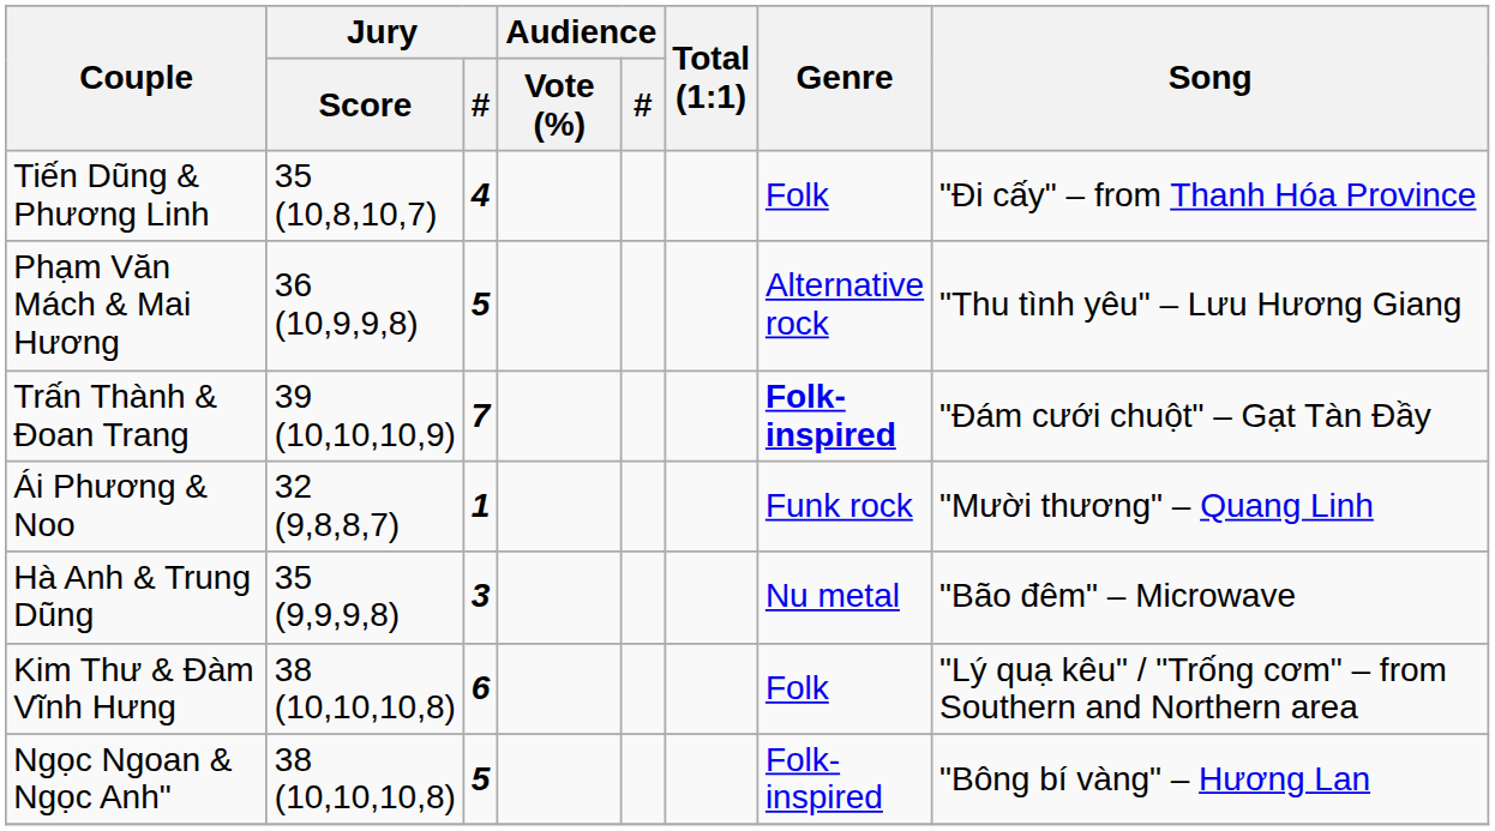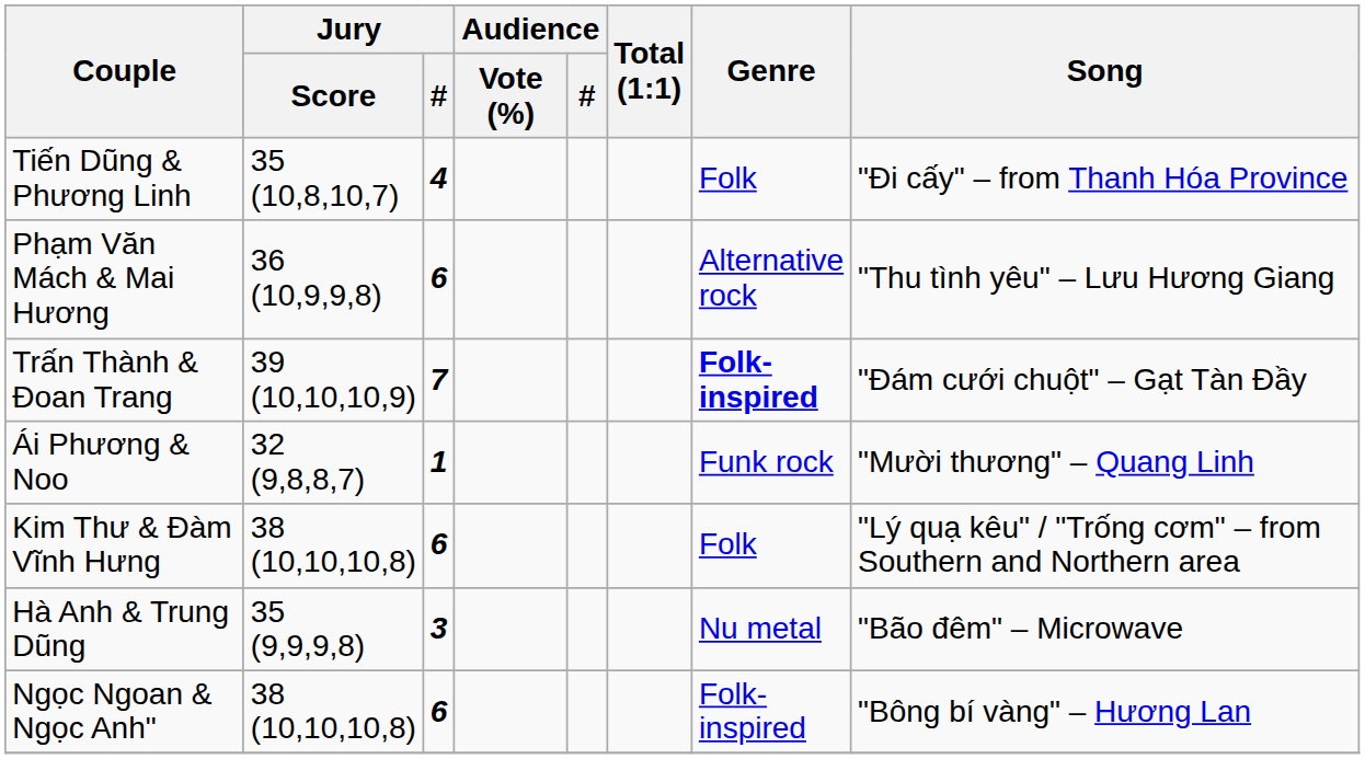 <table class="wikitable" style="width:80%;">
 <tr>
 <th rowspan=2 style="width:20%;">Couple</th>
 <th colspan=2 style="width:10%;">Jury</th>
 <th colspan=2 style="width:10%;">Audience</th>
 <th rowspan=2 style="width:5%;">Total<br> (1:1)</th>
 <th rowspan=2 style="width:10%;">Genre</th>
 <th rowspan=2 style="width:45%;">Song</th>
 </tr>
 <tr>
 <th>Score</th>
 <th>#</th>
 <th>Vote (%)</th>
 <th>#</th>
 </tr>
 <tr>
 <td>Tiến Dũng & Phương Linh</td>
 <td>35<br> (10,8,10,7)</td>
 <td><strong><em>4</em></strong></td>
 <td></td>
 <td><strong><em></em></strong></td>
 <td><strong><em></em></strong></td>
 <td><a href='#'>Folk</a></td>
 <td>"Đi cấy"  – from <a href='#'>Thanh Hóa Province</a></td>
 </tr>
 <tr>
 <td>Phạm Văn Mách & Mai Hương</td>
 <td>36<br> (10,9,9,8)</td>
-<td><strong><em>5</em></strong></td>
+<td><strong><em>6</em></strong></td>
 <td></td>
 <td><strong><em></em></strong></td>
 <td><strong><em></em></strong></td>
 <td><a href='#'>Alternative rock</a></td>
 <td>"Thu tình yêu" – Lưu Hương Giang</td>
 </tr>
 <tr>
 <td>Trấn Thành & Đoan Trang</td>
 <td>39<br> (10,10,10,9)</td>
 <td><strong><em>7</em></strong></td>
 <td></td>
 <td><strong><em></em></strong></td>
 <td><strong><em></em></strong></td>
 <td><strong><a href='#'>Folk-inspired</a></strong></td>
 <td>"Đám cưới chuột" – Gạt Tàn Đầy</td>
 </tr>
 <tr>
 <td>Ái Phương & Noo</td>
 <td>32<br> (9,8,8,7)</td>
 <td><strong><em>1</em></strong></td>
 <td></td>
 <td><strong><em></em></strong></td>
 <td><strong><em></em></strong></td>
 <td><a href='#'>Funk rock</a></td>
 <td>"Mười thương" – <a href='#'>Quang Linh</a></td>
 </tr>
 <tr>
+<td>Kim Thư & Đàm Vĩnh Hưng</td>
+<td>38<br> (10,10,10,8)</td>
+<td><strong><em>6</em></strong></td>
+<td></td>
+<td><strong><em></em></strong></td>
+<td><strong><em></em></strong></td>
+<td><a href='#'>Folk</a></td>
+<td>"Lý quạ kêu" / "Trống cơm" – from Southern and Northern area</td>
+</tr>
+<tr>
 <td>Hà Anh & Trung Dũng</td>
 <td>35<br> (9,9,9,8)</td>
 <td><strong><em>3</em></strong></td>
 <td></td>
 <td><strong><em></em></strong></td>
 <td><strong><em></em></strong></td>
 <td><a href='#'>Nu metal</a></td>
 <td>"Bão đêm" – Microwave</td>
 </tr>
 <tr>
-<td>Kim Thư & Đàm Vĩnh Hưng</td>
+<td>Ngọc Ngoan & Ngọc Anh"</td>
 <td>38<br> (10,10,10,8)</td>
 <td><strong><em>6</em></strong></td>
-<td></td>
-<td><strong><em></em></strong></td>
-<td><strong><em></em></strong></td>
-<td><a href='#'>Folk</a></td>
-<td>"Lý quạ kêu" / "Trống cơm" – from Southern and Northern area</td>
-</tr>
-<tr>
-<td>Ngọc Ngoan & Ngọc Anh"</td>
-<td>38<br> (10,10,10,8)</td>
-<td><strong><em>5</em></strong></td>
 <td></td>
 <td><strong><em></em></strong></td>
 <td><strong><em></em></strong></td>
 <td><a href='#'>Folk-inspired</a></td>
 <td>"Bông bí vàng" – <a href='#'>Hương Lan</a></td>
 </tr>
 <tr>
 </tr>
 </table>
